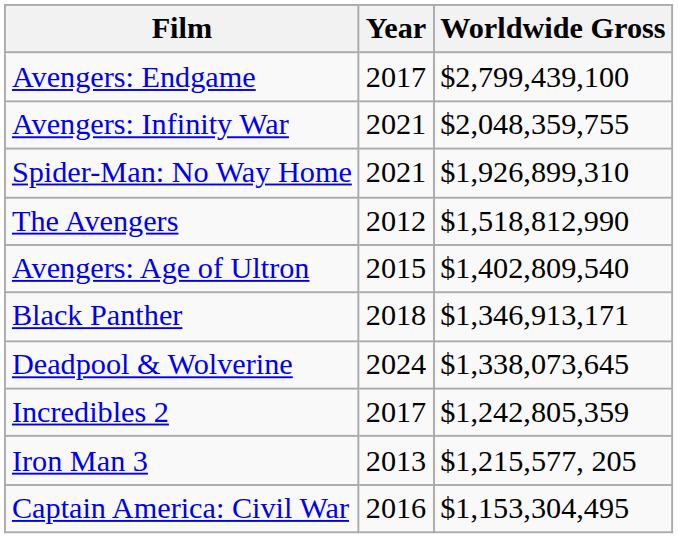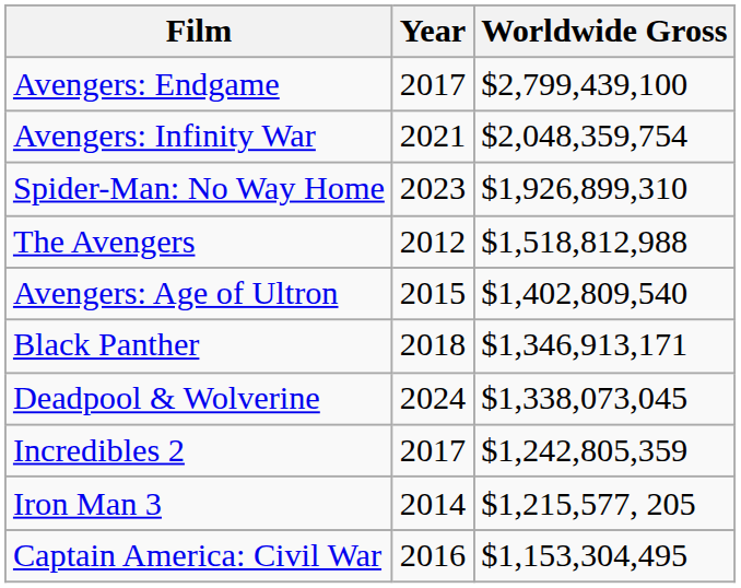 <table class="wikitable">
 <tr>
 <th>Film</th>
 <th>Year</th>
 <th>Worldwide Gross</th>
 </tr>
 <tr>
 <td><a href='#'>Avengers: Endgame</a></td>
 <td>2017</td>
 <td>$2,799,439,100</td>
 </tr>
 <tr>
 <td><a href='#'>Avengers: Infinity War</a></td>
 <td>2021</td>
-<td>$2,048,359,755</td>
+<td>$2,048,359,754</td>
 </tr>
 <tr>
 <td><a href='#'>Spider-Man: No Way Home</a></td>
-<td>2021</td>
+<td>2023</td>
 <td>$1,926,899,310</td>
 </tr>
 <tr>
 <td><a href='#'>The Avengers</a></td>
 <td>2012</td>
-<td>$1,518,812,990</td>
+<td>$1,518,812,988</td>
 </tr>
 <tr>
 <td><a href='#'>Avengers: Age of Ultron</a></td>
 <td>2015</td>
 <td>$1,402,809,540</td>
 </tr>
 <tr>
 <td><a href='#'>Black Panther</a></td>
 <td>2018</td>
 <td>$1,346,913,171</td>
 </tr>
 <tr>
 <td><a href='#'>Deadpool & Wolverine</a></td>
 <td>2024</td>
-<td>$1,338,073,645</td>
+<td>$1,338,073,045</td>
 </tr>
 <tr>
 <td><a href='#'>Incredibles 2</a></td>
 <td>2017</td>
 <td>$1,242,805,359</td>
 </tr>
 <tr>
 <td><a href='#'>Iron Man 3</a></td>
-<td>2013</td>
+<td>2014</td>
 <td>$1,215,577, 205</td>
 </tr>
 <tr>
 <td><a href='#'>Captain America: Civil War</a></td>
 <td>2016</td>
 <td>$1,153,304,495</td>
 </tr>
 </table>
